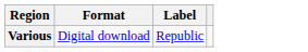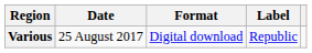 <table class="wikitable">
 <tr>
 <th scope="row">Region</th>
+<th scope="row">Date</th>
 <th scope="row">Format</th>
 <th scope="row">Label</th>
 <th scope="col"></th>
 </tr>
 <tr>
 <th scope="row">Various</th>
+<td>25 August 2017</td>
 <td><a href='#'>Digital download</a></td>
 <td><a href='#'>Republic</a></td>
 <td></td>
 </tr>
 </table>
